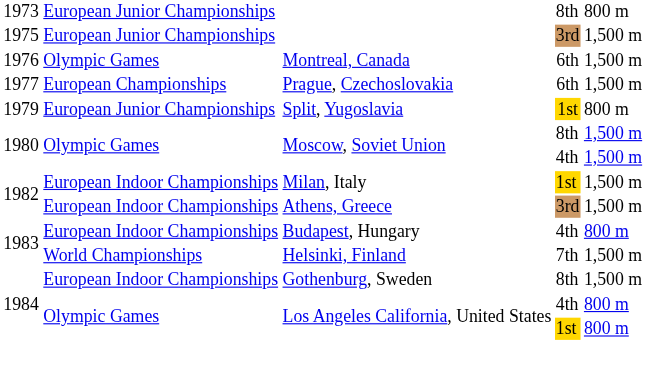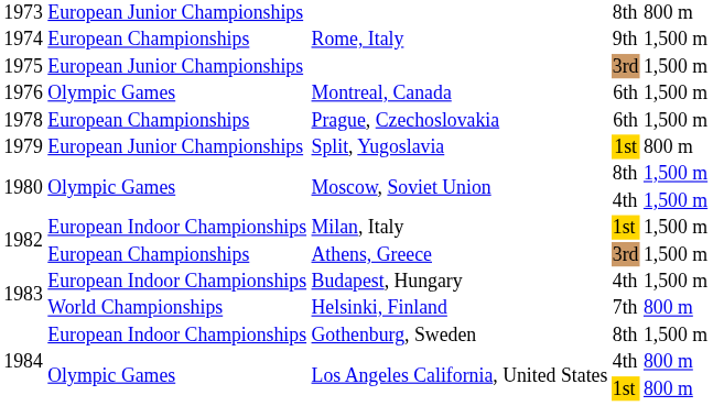 <table>
 <tr>
 <td>1973</td>
 <td><a href='#'>European Junior Championships</a></td>
 <td></td>
 <td>8th</td>
 <td>800 m</td>
+<td></td>
+</tr>
+<tr>
+<td>1974</td>
+<td><a href='#'>European Championships</a></td>
+<td><a href='#'>Rome, Italy</a></td>
+<td>9th</td>
+<td>1,500 m</td>
 <td></td>
 </tr>
 <tr>
 <td>1975</td>
 <td><a href='#'>European Junior Championships</a></td>
 <td></td>
 <td bgcolor="cc9966">3rd</td>
 <td>1,500 m</td>
 <td></td>
 </tr>
 <tr>
 <td>1976</td>
 <td><a href='#'>Olympic Games</a></td>
 <td><a href='#'>Montreal, Canada</a></td>
 <td align="center">6th</td>
 <td>1,500 m</td>
 <td></td>
 </tr>
 <tr>
-<td>1977</td>
+<td>1978</td>
 <td><a href='#'>European Championships</a></td>
 <td><a href='#'>Prague</a>, <a href='#'>Czechoslovakia</a></td>
 <td align="center">6th</td>
 <td>1,500 m</td>
 <td></td>
 </tr>
 <tr>
 <td>1979</td>
 <td><a href='#'>European Junior Championships</a></td>
 <td><a href='#'>Split</a>, <a href='#'>Yugoslavia</a></td>
 <td bgcolor="gold" align="center">1st</td>
 <td>800 m</td>
 <td></td>
 </tr>
 <tr>
 <td rowspan=2>1980</td>
 <td rowspan=2><a href='#'>Olympic Games</a></td>
 <td rowspan=2><a href='#'>Moscow</a>, <a href='#'>Soviet Union</a></td>
 <td>8th</td>
 <td><a href='#'>1,500 m</a></td>
 <td></td>
 </tr>
 <tr>
 <td>4th</td>
 <td><a href='#'>1,500 m</a></td>
 <td></td>
 </tr>
 <tr>
 <td rowspan=2>1982</td>
 <td><a href='#'>European Indoor Championships</a></td>
 <td><a href='#'>Milan</a>, Italy</td>
 <td bgcolor="gold">1st</td>
 <td>1,500 m</td>
 <td></td>
 </tr>
 <tr>
-<td><a href='#'>European Indoor Championships</a></td>
+<td><a href='#'>European Championships</a></td>
 <td><a href='#'>Athens, Greece</a></td>
 <td bgcolor="cc9966" align="center">3rd</td>
 <td>1,500 m</td>
 <td></td>
 </tr>
 <tr>
 <td rowspan=2>1983</td>
 <td><a href='#'>European Indoor Championships</a></td>
 <td><a href='#'>Budapest</a>, Hungary</td>
 <td>4th</td>
-<td><a href='#'>800 m</a></td>
+<td>1,500 m</td>
 <td></td>
 </tr>
 <tr>
 <td><a href='#'>World Championships</a></td>
 <td><a href='#'>Helsinki, Finland</a></td>
 <td>7th</td>
-<td>1,500 m</td>
+<td><a href='#'>800 m</a></td>
 <td></td>
 </tr>
 <tr>
 <td rowspan=3>1984</td>
 <td><a href='#'>European Indoor Championships</a></td>
 <td><a href='#'>Gothenburg</a>, Sweden</td>
 <td>8th</td>
 <td>1,500 m</td>
 <td></td>
 </tr>
 <tr>
 <td rowspan=2><a href='#'>Olympic Games</a></td>
 <td rowspan=2><a href='#'>Los Angeles California</a>, United States</td>
 <td>4th</td>
 <td><a href='#'>800 m</a></td>
 <td></td>
 </tr>
 <tr>
 <td bgcolor="gold">1st</td>
 <td><a href='#'>800 m</a></td>
 <td></td>
 </tr>
 </table>
